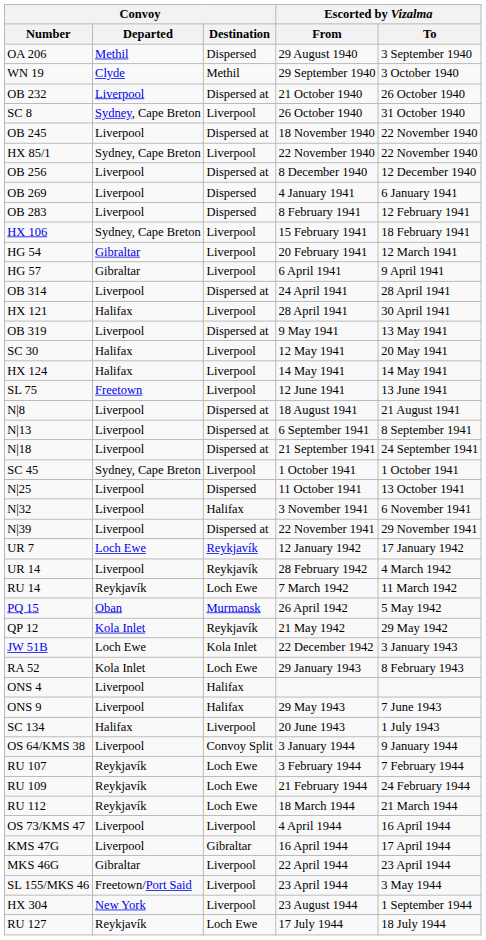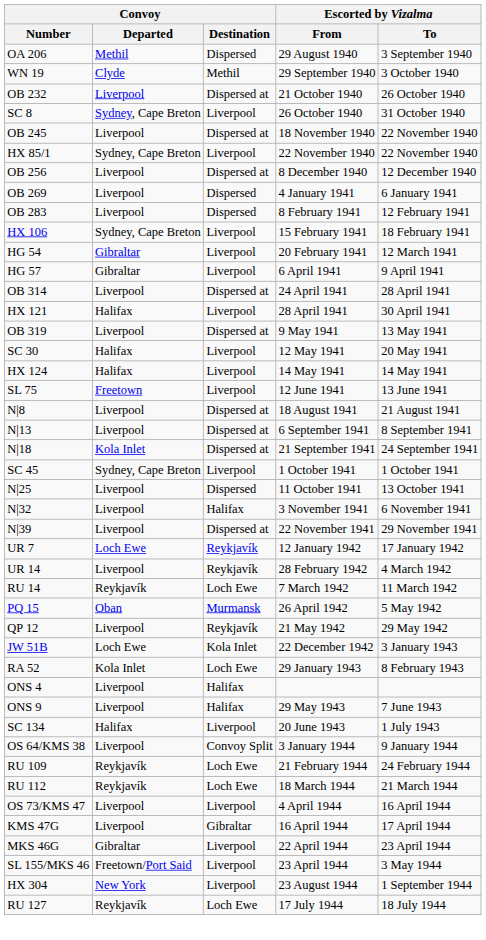 <table class="wikitable" border="1">
 <tr>
 <th colspan=3>Convoy</th>
 <th colspan=2>Escorted by <em>Vizalma</em></th>
 </tr>
 <tr>
 <th>Number</th>
 <th>Departed</th>
 <th>Destination</th>
 <th>From</th>
 <th>To</th>
 </tr>
 <tr>
 <td>OA 206</td>
 <td><a href='#'>Methil</a></td>
 <td>Dispersed</td>
 <td>29 August 1940</td>
 <td>3 September 1940</td>
 </tr>
 <tr>
 <td>WN 19</td>
 <td><a href='#'>Clyde</a></td>
 <td>Methil</td>
 <td>29 September 1940</td>
 <td>3 October 1940</td>
 </tr>
 <tr>
 <td>OB 232</td>
 <td><a href='#'>Liverpool</a></td>
 <td>Dispersed at </td>
 <td>21 October 1940</td>
 <td>26 October 1940</td>
 </tr>
 <tr>
 <td>SC 8</td>
 <td><a href='#'>Sydney</a>, Cape Breton</td>
 <td>Liverpool</td>
 <td>26 October 1940</td>
 <td>31 October 1940</td>
 </tr>
 <tr>
 <td>OB 245</td>
 <td>Liverpool</td>
 <td>Dispersed at </td>
 <td>18 November 1940</td>
 <td>22 November 1940</td>
 </tr>
 <tr>
 <td>HX 85/1</td>
 <td>Sydney, Cape Breton</td>
 <td>Liverpool</td>
 <td>22 November 1940</td>
 <td>22 November 1940</td>
 </tr>
 <tr>
 <td>OB 256</td>
 <td>Liverpool</td>
 <td>Dispersed at </td>
 <td>8 December 1940</td>
 <td>12 December 1940</td>
 </tr>
 <tr>
 <td>OB 269</td>
 <td>Liverpool</td>
 <td>Dispersed</td>
 <td>4 January 1941</td>
 <td>6 January 1941</td>
 </tr>
 <tr>
 <td>OB 283</td>
 <td>Liverpool</td>
 <td>Dispersed</td>
 <td>8 February 1941</td>
 <td>12 February 1941</td>
 </tr>
 <tr>
 <td><a href='#'>HX 106</a></td>
 <td>Sydney, Cape Breton</td>
 <td>Liverpool</td>
 <td>15 February 1941</td>
 <td>18 February 1941</td>
 </tr>
 <tr>
 <td>HG 54</td>
 <td><a href='#'>Gibraltar</a></td>
 <td>Liverpool</td>
 <td>20 February 1941</td>
 <td>12 March 1941</td>
 </tr>
 <tr>
 <td>HG 57</td>
 <td>Gibraltar</td>
 <td>Liverpool</td>
 <td>6 April 1941</td>
 <td>9 April 1941</td>
 </tr>
 <tr>
 <td>OB 314</td>
 <td>Liverpool</td>
 <td>Dispersed at </td>
 <td>24 April 1941</td>
 <td>28 April 1941</td>
 </tr>
 <tr>
 <td>HX 121</td>
 <td>Halifax</td>
 <td>Liverpool</td>
 <td>28 April 1941</td>
 <td>30 April 1941</td>
 </tr>
 <tr>
 <td>OB 319</td>
 <td>Liverpool</td>
 <td>Dispersed at </td>
 <td>9 May 1941</td>
 <td>13 May 1941</td>
 </tr>
 <tr>
 <td>SC 30</td>
 <td>Halifax</td>
 <td>Liverpool</td>
 <td>12 May 1941</td>
 <td>20 May 1941</td>
 </tr>
 <tr>
 <td>HX 124</td>
 <td>Halifax</td>
 <td>Liverpool</td>
 <td>14 May 1941</td>
 <td>14 May 1941</td>
 </tr>
 <tr>
 <td>SL 75</td>
 <td><a href='#'>Freetown</a></td>
 <td>Liverpool</td>
 <td>12 June 1941</td>
 <td>13 June 1941</td>
 </tr>
 <tr>
 <td O>N|8</td>
 <td>Liverpool</td>
 <td>Dispersed at </td>
 <td>18 August 1941</td>
 <td>21 August 1941</td>
 </tr>
 <tr>
 <td O>N|13</td>
 <td>Liverpool</td>
 <td>Dispersed at </td>
 <td>6 September 1941</td>
 <td>8 September 1941</td>
 </tr>
 <tr>
 <td O>N|18</td>
-<td>Liverpool</td>
+<td><a href='#'>Kola Inlet</a></td>
 <td>Dispersed at </td>
 <td>21 September 1941</td>
 <td>24 September 1941</td>
 </tr>
 <tr>
 <td>SC 45</td>
 <td>Sydney, Cape Breton</td>
 <td>Liverpool</td>
 <td>1 October 1941</td>
 <td>1 October 1941</td>
 </tr>
 <tr>
 <td O>N|25</td>
 <td>Liverpool</td>
 <td>Dispersed</td>
 <td>11 October 1941</td>
 <td>13 October 1941</td>
 </tr>
 <tr>
 <td O>N|32</td>
 <td>Liverpool</td>
 <td>Halifax</td>
 <td>3 November 1941</td>
 <td>6 November 1941</td>
 </tr>
 <tr>
 <td O>N|39</td>
 <td>Liverpool</td>
 <td>Dispersed at </td>
 <td>22 November 1941</td>
 <td>29 November 1941</td>
 </tr>
 <tr>
 <td>UR 7</td>
 <td><a href='#'>Loch Ewe</a></td>
 <td><a href='#'>Reykjavík</a></td>
 <td>12 January 1942</td>
 <td>17 January 1942</td>
 </tr>
 <tr>
 <td>UR 14</td>
 <td>Liverpool</td>
 <td>Reykjavík</td>
 <td>28 February 1942</td>
 <td>4 March 1942</td>
 </tr>
 <tr>
 <td>RU 14</td>
 <td>Reykjavík</td>
 <td>Loch Ewe</td>
 <td>7 March 1942</td>
 <td>11 March 1942</td>
 </tr>
 <tr>
 <td><a href='#'>PQ 15</a></td>
 <td><a href='#'>Oban</a></td>
 <td><a href='#'>Murmansk</a></td>
 <td>26 April 1942</td>
 <td>5 May 1942</td>
 </tr>
 <tr>
 <td>QP 12</td>
-<td><a href='#'>Kola Inlet</a></td>
+<td>Liverpool</td>
 <td>Reykjavík</td>
 <td>21 May 1942</td>
 <td>29 May 1942</td>
 </tr>
 <tr>
 <td><a href='#'>JW 51B</a></td>
 <td>Loch Ewe</td>
 <td>Kola Inlet</td>
 <td>22 December 1942</td>
 <td>3 January 1943</td>
 </tr>
 <tr>
 <td>RA 52</td>
 <td>Kola Inlet</td>
 <td>Loch Ewe</td>
 <td>29 January 1943</td>
 <td>8 February 1943</td>
 </tr>
 <tr>
 <td>ONS 4</td>
 <td>Liverpool</td>
 <td>Halifax</td>
 <td></td>
 <td></td>
 </tr>
 <tr>
 <td>ONS 9</td>
 <td>Liverpool</td>
 <td>Halifax</td>
 <td>29 May 1943</td>
 <td>7 June 1943</td>
 </tr>
 <tr>
 <td>SC 134</td>
 <td>Halifax</td>
 <td>Liverpool</td>
 <td>20 June 1943</td>
 <td>1 July 1943</td>
 </tr>
 <tr>
 <td>OS 64/KMS 38</td>
 <td>Liverpool</td>
 <td>Convoy Split</td>
 <td>3 January 1944</td>
 <td>9 January 1944</td>
-</tr>
-<tr>
-<td>RU 107</td>
-<td>Reykjavík</td>
-<td>Loch Ewe</td>
-<td>3 February 1944</td>
-<td>7 February 1944</td>
 </tr>
 <tr>
 <td>RU 109</td>
 <td>Reykjavík</td>
 <td>Loch Ewe</td>
 <td>21 February 1944</td>
 <td>24 February 1944</td>
 </tr>
 <tr>
 <td>RU 112</td>
 <td>Reykjavík</td>
 <td>Loch Ewe</td>
 <td>18 March 1944</td>
 <td>21 March 1944</td>
 </tr>
 <tr>
 <td>OS 73/KMS 47</td>
 <td>Liverpool</td>
 <td>Liverpool</td>
 <td>4 April 1944</td>
 <td>16 April 1944</td>
 </tr>
 <tr>
 <td>KMS 47G</td>
 <td>Liverpool</td>
 <td>Gibraltar</td>
 <td>16 April 1944</td>
 <td>17 April 1944</td>
 </tr>
 <tr>
 <td>MKS 46G</td>
 <td>Gibraltar</td>
 <td>Liverpool</td>
 <td>22 April 1944</td>
 <td>23 April 1944</td>
 </tr>
 <tr>
 <td>SL 155/MKS 46</td>
 <td>Freetown/<a href='#'>Port Said</a></td>
 <td>Liverpool</td>
 <td>23 April 1944</td>
 <td>3 May 1944</td>
 </tr>
 <tr>
 <td>HX 304</td>
 <td><a href='#'>New York</a></td>
 <td>Liverpool</td>
 <td>23 August 1944</td>
 <td>1 September 1944</td>
 </tr>
 <tr>
 <td>RU 127</td>
 <td>Reykjavík</td>
 <td>Loch Ewe</td>
 <td>17 July 1944</td>
 <td>18 July 1944</td>
 </tr>
 </table>
